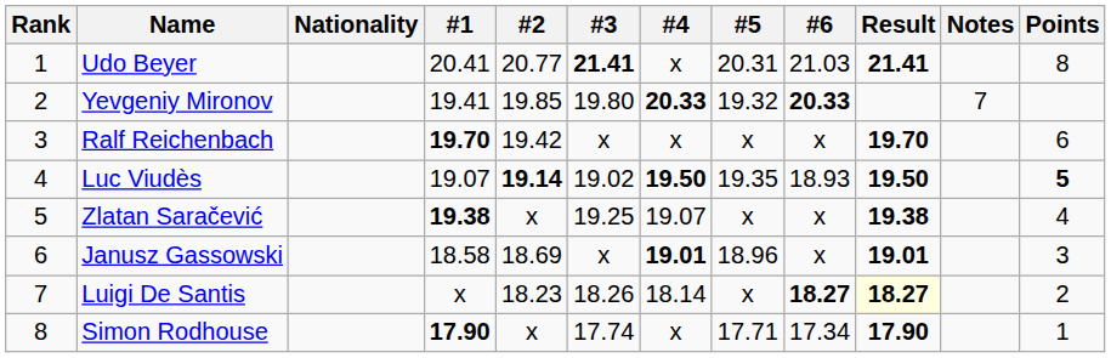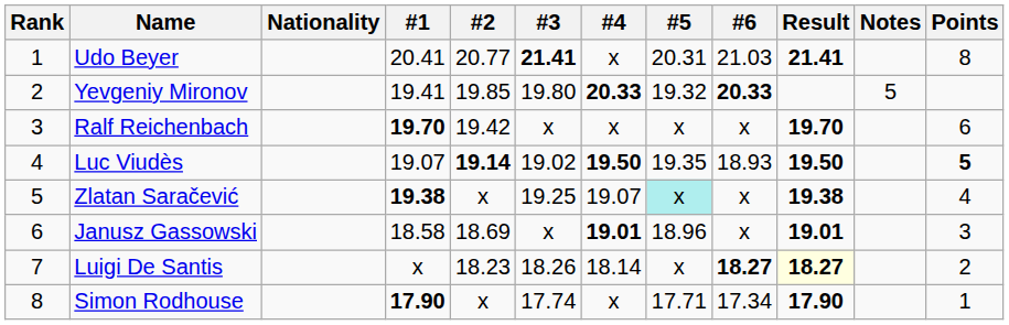 <table class="wikitable sortable" style="text-align:center">
 <tr>
 <th>Rank</th>
 <th>Name</th>
 <th>Nationality</th>
 <th>#1</th>
 <th>#2</th>
 <th>#3</th>
 <th>#4</th>
 <th>#5</th>
 <th>#6</th>
 <th>Result</th>
 <th>Notes</th>
 <th>Points</th>
 </tr>
 <tr>
 <td>1</td>
 <td align=left><a href='#'>Udo Beyer</a></td>
 <td align=left></td>
 <td>20.41</td>
 <td>20.77</td>
 <td><strong>21.41</strong></td>
 <td>x</td>
 <td>20.31</td>
 <td>21.03</td>
 <td><strong>21.41</strong></td>
 <td></td>
 <td>8</td>
 </tr>
 <tr>
 <td>2</td>
 <td align=left><a href='#'>Yevgeniy Mironov</a></td>
 <td align=left></td>
 <td>19.41</td>
 <td>19.85</td>
 <td>19.80</td>
 <td><strong>20.33</strong></td>
 <td>19.32</td>
 <td><strong>20.33</strong></td>
 <td></td>
-<td>7</td>
+<td>5</td>
 </tr>
 <tr>
 <td>3</td>
 <td align=left><a href='#'>Ralf Reichenbach</a></td>
 <td align=left></td>
 <td><strong>19.70</strong></td>
 <td>19.42</td>
 <td>x</td>
 <td>x</td>
 <td>x</td>
 <td>x</td>
 <td><strong>19.70</strong></td>
 <td></td>
 <td>6</td>
 </tr>
 <tr>
 <td>4</td>
 <td align=left><a href='#'>Luc Viudès</a></td>
 <td align=left></td>
 <td>19.07</td>
 <td><strong>19.14</strong></td>
 <td>19.02</td>
 <td><strong>19.50</strong></td>
 <td>19.35</td>
 <td>18.93</td>
 <td><strong>19.50</strong></td>
 <td></td>
 <td><strong>5</strong></td>
 </tr>
 <tr>
 <td>5</td>
 <td align=left><a href='#'>Zlatan Saračević</a></td>
 <td align=left></td>
 <td><strong>19.38</strong></td>
 <td>x</td>
 <td>19.25</td>
 <td>19.07</td>
-<td>x</td>
+<td style="background: paleturquoise;">x</td>
 <td>x</td>
 <td><strong>19.38</strong></td>
 <td></td>
 <td>4</td>
 </tr>
 <tr>
 <td>6</td>
 <td align=left><a href='#'>Janusz Gassowski</a></td>
 <td align=left></td>
 <td>18.58</td>
 <td>18.69</td>
 <td>x</td>
 <td><strong>19.01</strong></td>
 <td>18.96</td>
 <td>x</td>
 <td><strong>19.01</strong></td>
 <td></td>
 <td>3</td>
 </tr>
 <tr>
 <td>7</td>
 <td align=left><a href='#'>Luigi De Santis</a></td>
 <td align=left></td>
 <td>x</td>
 <td>18.23</td>
 <td>18.26</td>
 <td>18.14</td>
 <td>x</td>
 <td><strong>18.27</strong></td>
 <td style="background: lightyellow;"><strong>18.27</strong></td>
 <td></td>
 <td>2</td>
 </tr>
 <tr>
 <td>8</td>
 <td align=left><a href='#'>Simon Rodhouse</a></td>
 <td align=left></td>
 <td><strong>17.90</strong></td>
 <td>x</td>
 <td>17.74</td>
 <td>x</td>
 <td>17.71</td>
 <td>17.34</td>
 <td><strong>17.90</strong></td>
 <td></td>
 <td>1</td>
 </tr>
 </table>
